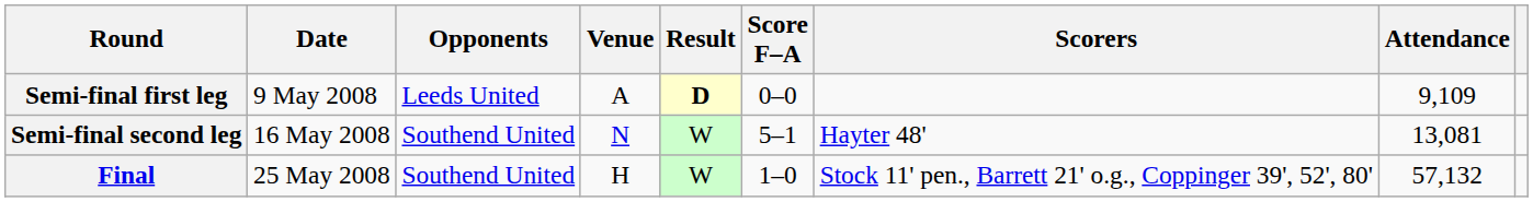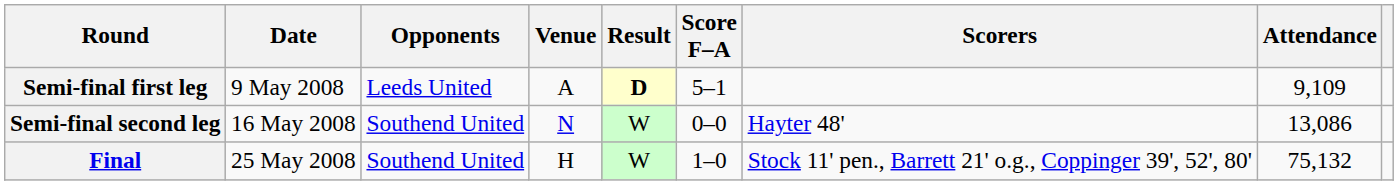 <table class="wikitable plainrowheaders sortable" style="text-align:center">
 <tr>
 <th scope="col">Round</th>
 <th scope="col">Date</th>
 <th scope="col">Opponents</th>
 <th scope="col">Venue</th>
 <th scope="col">Result</th>
 <th scope="col">Score<br>F–A</th>
 <th scope="col" class="unsortable">Scorers</th>
 <th scope="col">Attendance</th>
 <th scope="col" class="unsortable"></th>
 </tr>
 <tr>
 <th scope=row>Semi-final first leg</th>
 <td align=left>9 May 2008</td>
 <td align=left><a href='#'>Leeds United</a></td>
 <td>A</td>
 <td bgcolor="#FFFFCC"><strong>D</strong></td>
-<td>0–0</td>
+<td>5–1</td>
 <td></td>
 <td>9,109</td>
 <td></td>
 </tr>
 <tr>
 <th scope=row>Semi-final second leg</th>
 <td align=left>16 May 2008</td>
 <td align=left><a href='#'>Southend United</a></td>
 <td><a href='#'>N</a></td>
 <td bgcolor="#CCFFCC">W</td>
-<td>5–1</td>
+<td>0–0</td>
 <td align=left><a href='#'>Hayter</a> 48'</td>
-<td>13,081</td>
+<td>13,086</td>
 <td></td>
 </tr>
 <tr>
 <th scope=row><a href='#'>Final</a></th>
 <td align=left>25 May 2008</td>
 <td align=left><a href='#'>Southend United</a></td>
 <td>H</td>
 <td bgcolor="#CCFFCC">W</td>
 <td>1–0</td>
 <td align=left><a href='#'>Stock</a> 11' pen., <a href='#'>Barrett</a> 21' o.g., <a href='#'>Coppinger</a> 39', 52', 80'</td>
-<td>57,132</td>
+<td>75,132</td>
 <td></td>
 </tr>
 </table>
